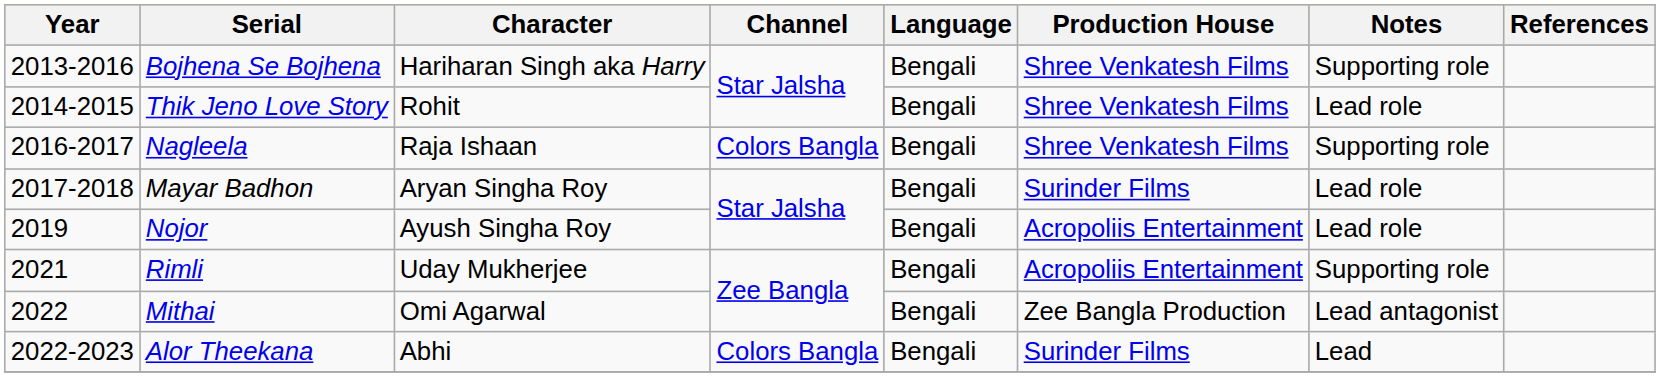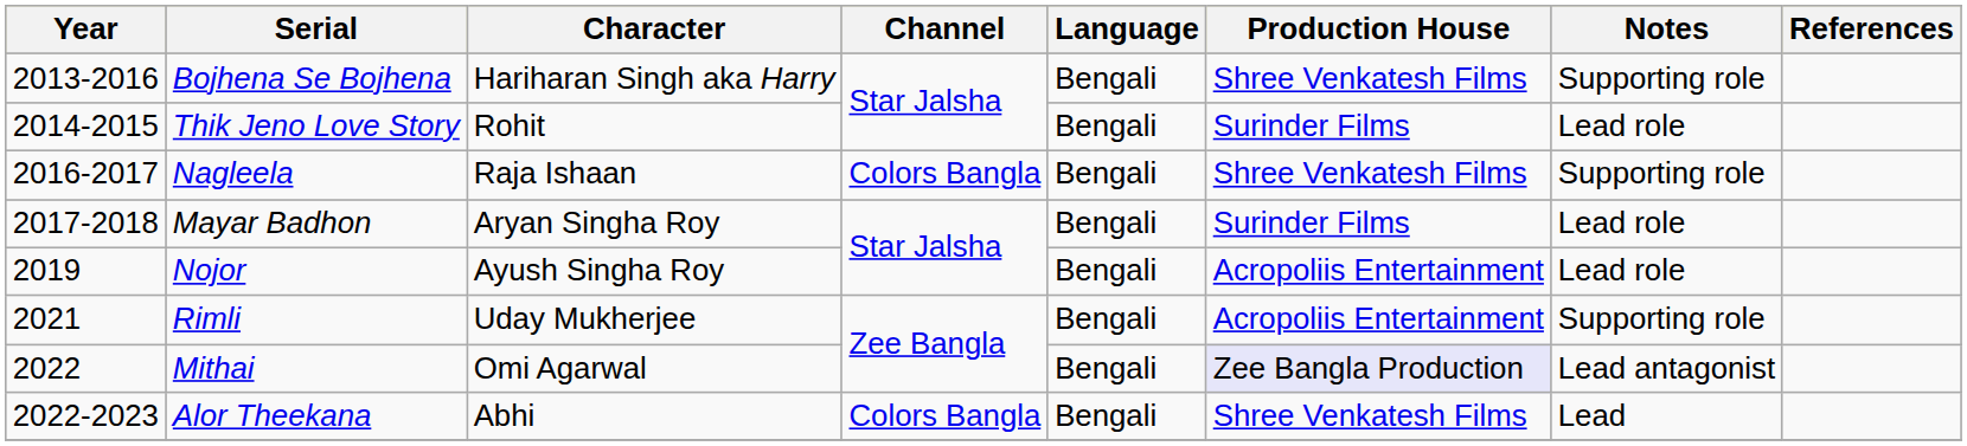 <table class="wikitable">
 <tr style="background:#ff9; text-align:center;">
 <th>Year</th>
 <th>Serial</th>
 <th>Character</th>
 <th>Channel</th>
 <th>Language</th>
 <th>Production House</th>
 <th>Notes</th>
 <th>References</th>
 </tr>
 <tr>
 <td>2013-2016</td>
 <td><em><a href='#'>Bojhena Se Bojhena</a></em></td>
 <td>Hariharan Singh aka <em>Harry</em></td>
 <td rowspan="2"><a href='#'>Star Jalsha</a></td>
 <td>Bengali</td>
 <td><a href='#'>Shree Venkatesh Films</a></td>
 <td>Supporting role</td>
 <td></td>
 </tr>
 <tr>
 <td>2014-2015</td>
 <td><em><a href='#'>Thik Jeno Love Story</a></em></td>
 <td>Rohit</td>
 <td>Bengali</td>
-<td><a href='#'>Shree Venkatesh Films</a></td>
+<td><a href='#'>Surinder Films</a></td>
 <td>Lead role</td>
 <td></td>
 </tr>
 <tr>
 <td>2016-2017</td>
 <td><em><a href='#'>Nagleela</a></em></td>
 <td>Raja Ishaan</td>
 <td><a href='#'>Colors Bangla</a></td>
 <td>Bengali</td>
 <td><a href='#'>Shree Venkatesh Films</a></td>
 <td>Supporting role</td>
 <td></td>
 </tr>
 <tr>
 <td>2017-2018</td>
 <td><em>Mayar Badhon</em></td>
 <td>Aryan Singha Roy</td>
 <td rowspan="2"><a href='#'>Star Jalsha</a></td>
 <td>Bengali</td>
 <td><a href='#'>Surinder Films</a></td>
 <td>Lead role</td>
 <td></td>
 </tr>
 <tr>
 <td>2019</td>
 <td><em><a href='#'>Nojor</a></em></td>
 <td>Ayush Singha Roy</td>
 <td>Bengali</td>
 <td><a href='#'>Acropoliis Entertainment</a></td>
 <td>Lead role</td>
 <td></td>
 </tr>
 <tr>
 <td>2021</td>
 <td><em><a href='#'>Rimli</a></em></td>
 <td>Uday Mukherjee</td>
 <td rowspan="2"><a href='#'>Zee Bangla</a></td>
 <td>Bengali</td>
 <td><a href='#'>Acropoliis Entertainment</a></td>
 <td>Supporting role</td>
 <td></td>
 </tr>
 <tr>
 <td>2022</td>
 <td><em><a href='#'>Mithai</a></em></td>
 <td>Omi Agarwal</td>
 <td>Bengali</td>
-<td>Zee Bangla Production</td>
+<td style="background: lavender;">Zee Bangla Production</td>
 <td>Lead antagonist</td>
 <td></td>
 </tr>
 <tr>
 <td>2022-2023</td>
 <td><em><a href='#'>Alor Theekana</a></em></td>
 <td>Abhi</td>
 <td><a href='#'>Colors Bangla</a></td>
 <td>Bengali</td>
-<td><a href='#'>Surinder Films</a></td>
+<td><a href='#'>Shree Venkatesh Films</a></td>
 <td>Lead</td>
 <td></td>
 </tr>
 <tr>
 </tr>
 </table>
